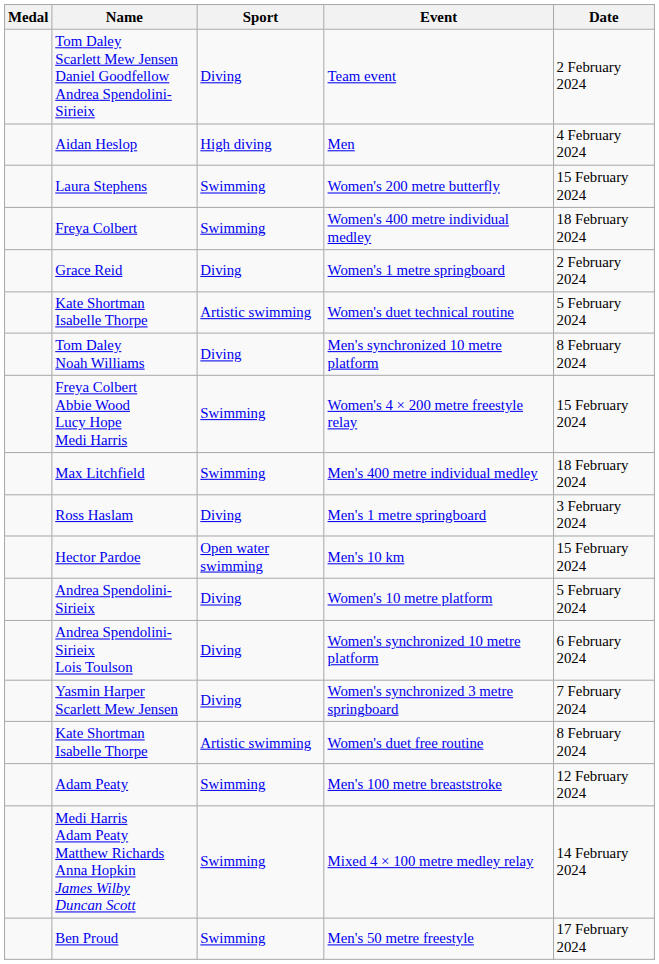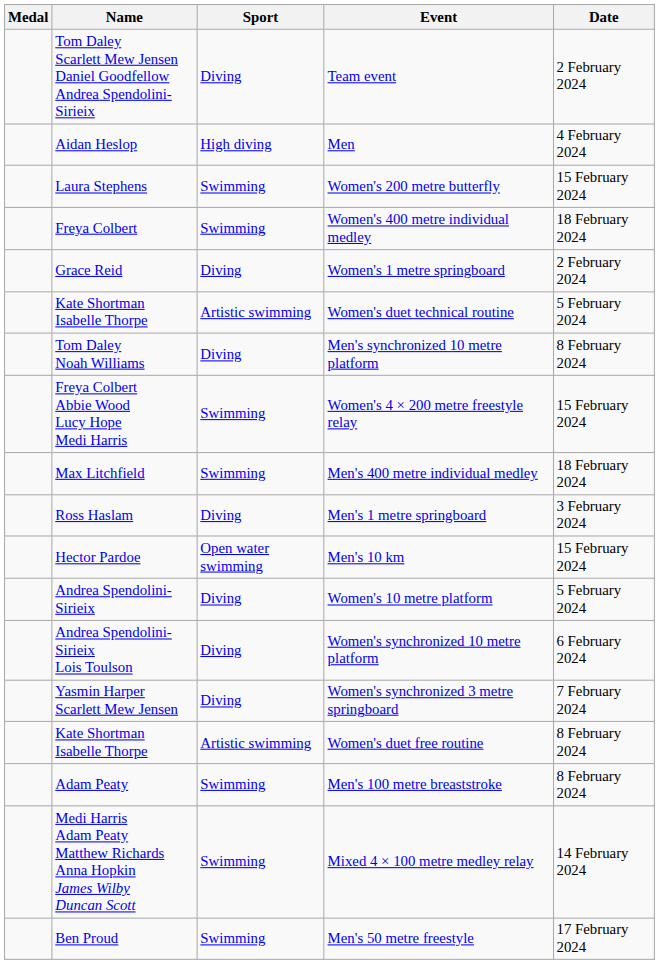 <table class="wikitable sortable" style="font-size:90%; width:50%;">
 <tr>
 <th>Medal</th>
 <th>Name</th>
 <th>Sport</th>
 <th>Event</th>
 <th>Date</th>
 </tr>
 <tr>
 <td></td>
 <td><a href='#'>Tom Daley</a><br><a href='#'>Scarlett Mew Jensen</a><br><a href='#'>Daniel Goodfellow</a><br><a href='#'>Andrea Spendolini-Sirieix</a></td>
 <td><a href='#'>Diving</a></td>
 <td><a href='#'>Team event</a></td>
 <td>2 February 2024</td>
 </tr>
 <tr>
 <td></td>
 <td><a href='#'>Aidan Heslop</a></td>
 <td><a href='#'>High diving</a></td>
 <td><a href='#'>Men</a></td>
 <td>4 February 2024</td>
 </tr>
 <tr>
 <td></td>
 <td><a href='#'>Laura Stephens</a></td>
 <td><a href='#'>Swimming</a></td>
 <td><a href='#'>Women's 200 metre butterfly</a></td>
 <td>15 February 2024</td>
 </tr>
 <tr>
 <td></td>
 <td><a href='#'>Freya Colbert</a></td>
 <td><a href='#'>Swimming</a></td>
 <td><a href='#'>Women's 400 metre individual medley</a></td>
 <td>18 February 2024</td>
 </tr>
 <tr>
 <td></td>
 <td><a href='#'>Grace Reid</a></td>
 <td><a href='#'>Diving</a></td>
 <td><a href='#'>Women's 1 metre springboard</a></td>
 <td>2 February 2024</td>
 </tr>
 <tr>
 <td></td>
 <td><a href='#'>Kate Shortman</a><br><a href='#'>Isabelle Thorpe</a></td>
 <td><a href='#'>Artistic swimming</a></td>
 <td><a href='#'>Women's duet technical routine</a></td>
 <td>5 February 2024</td>
 </tr>
 <tr>
 <td></td>
 <td><a href='#'>Tom Daley</a><br><a href='#'>Noah Williams</a></td>
 <td><a href='#'>Diving</a></td>
 <td><a href='#'>Men's synchronized 10 metre platform</a></td>
 <td>8 February 2024</td>
 </tr>
 <tr>
 <td></td>
 <td><a href='#'>Freya Colbert</a><br><a href='#'>Abbie Wood</a><br><a href='#'>Lucy Hope</a><br><a href='#'>Medi Harris</a></td>
 <td><a href='#'>Swimming</a></td>
 <td><a href='#'>Women's 4 × 200 metre freestyle relay</a></td>
 <td>15 February 2024</td>
 </tr>
 <tr>
 <td></td>
 <td><a href='#'>Max Litchfield</a></td>
 <td><a href='#'>Swimming</a></td>
 <td><a href='#'>Men's 400 metre individual medley</a></td>
 <td>18 February 2024</td>
 </tr>
 <tr>
 <td></td>
 <td><a href='#'>Ross Haslam</a></td>
 <td><a href='#'>Diving</a></td>
 <td><a href='#'>Men's 1 metre springboard</a></td>
 <td>3 February 2024</td>
 </tr>
 <tr>
 <td></td>
 <td><a href='#'>Hector Pardoe</a></td>
 <td><a href='#'>Open water swimming</a></td>
 <td><a href='#'>Men's 10 km</a></td>
 <td>15 February 2024</td>
 </tr>
 <tr>
 <td></td>
 <td><a href='#'>Andrea Spendolini-Sirieix</a></td>
 <td><a href='#'>Diving</a></td>
 <td><a href='#'>Women's 10 metre platform</a></td>
 <td>5 February 2024</td>
 </tr>
 <tr>
 <td></td>
 <td><a href='#'>Andrea Spendolini-Sirieix</a><br><a href='#'>Lois Toulson</a></td>
 <td><a href='#'>Diving</a></td>
 <td><a href='#'>Women's synchronized 10 metre platform</a></td>
 <td>6 February 2024</td>
 </tr>
 <tr>
 <td></td>
 <td><a href='#'>Yasmin Harper</a><br><a href='#'>Scarlett Mew Jensen</a></td>
 <td><a href='#'>Diving</a></td>
 <td><a href='#'>Women's synchronized 3 metre springboard</a></td>
 <td>7 February 2024</td>
 </tr>
 <tr>
 <td></td>
 <td><a href='#'>Kate Shortman</a><br><a href='#'>Isabelle Thorpe</a></td>
 <td><a href='#'>Artistic swimming</a></td>
 <td><a href='#'>Women's duet free routine</a></td>
 <td>8 February 2024</td>
 </tr>
 <tr>
 <td></td>
 <td><a href='#'>Adam Peaty</a></td>
 <td><a href='#'>Swimming</a></td>
 <td><a href='#'>Men's 100 metre breaststroke</a></td>
-<td>12 February 2024</td>
+<td>8 February 2024</td>
 </tr>
 <tr>
 <td></td>
 <td><a href='#'>Medi Harris</a><br><a href='#'>Adam Peaty</a><br><a href='#'>Matthew Richards</a><br><a href='#'>Anna Hopkin</a><br><em><a href='#'>James Wilby</a><br><a href='#'>Duncan Scott</a></em></td>
 <td><a href='#'>Swimming</a></td>
 <td><a href='#'>Mixed 4 × 100 metre medley relay</a></td>
 <td>14 February 2024</td>
 </tr>
 <tr>
 <td></td>
 <td><a href='#'>Ben Proud</a></td>
 <td><a href='#'>Swimming</a></td>
 <td><a href='#'>Men's 50 metre freestyle</a></td>
 <td>17 February 2024</td>
 </tr>
 </table>
